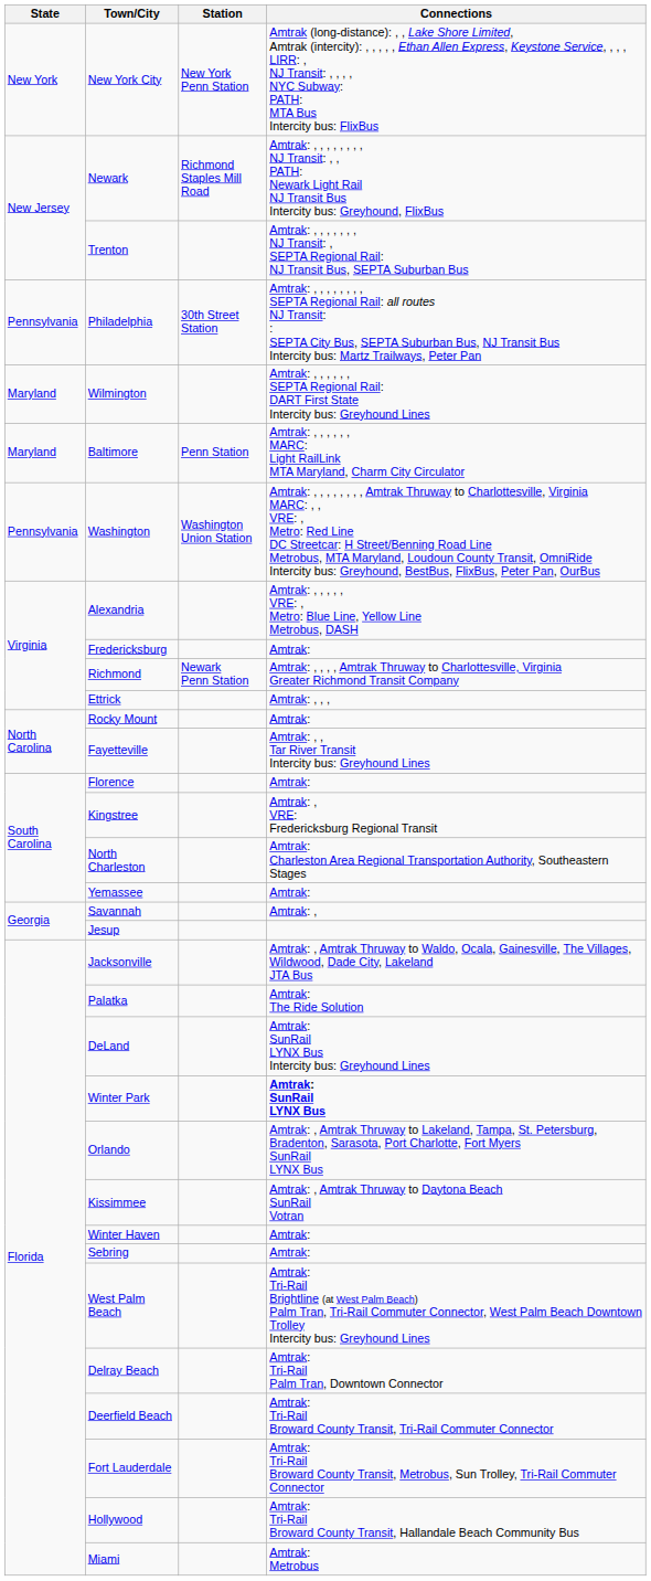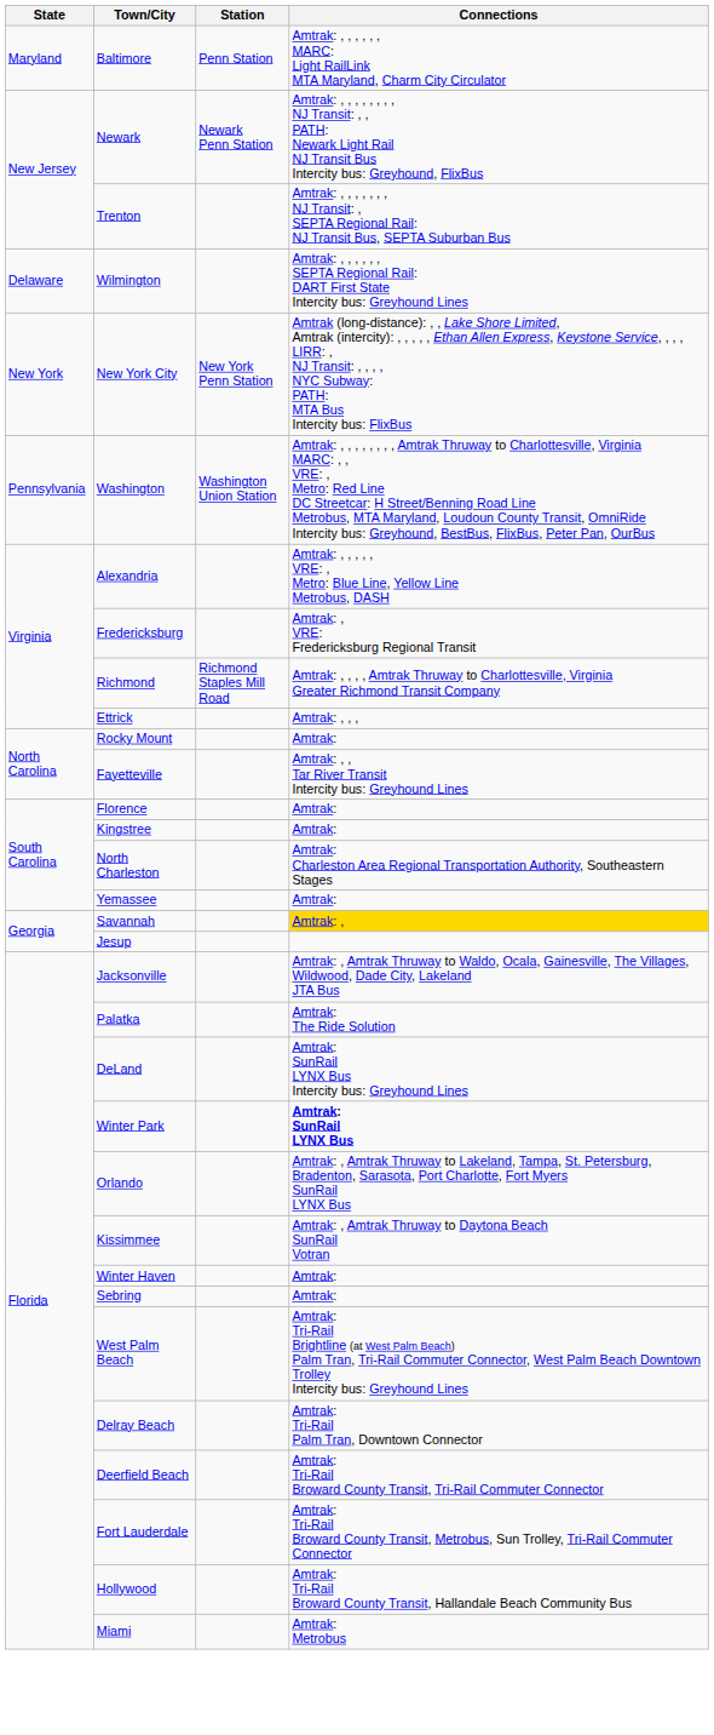 <table class="wikitable">
 <tr>
 <th>State</th>
 <th>Town/City</th>
 <th>Station</th>
 <th>Connections</th>
 </tr>
 <tr>
-<td><a href='#'>New York</a></td>
-<td><a href='#'>New York City</a></td>
-<td><a href='#'>New York<br>Penn Station</a></td>
-<td> <a href='#'>Amtrak</a> (long-distance): , , <em><a href='#'>Lake Shore Limited</a></em>, <br> Amtrak (intercity): , , , , , <em><a href='#'>Ethan Allen Express</a></em>, <em><a href='#'>Keystone Service</a></em>, , , , <br> <a href='#'>LIRR</a>: , <br> <a href='#'>NJ Transit</a>: , , , , <br> <a href='#'>NYC Subway</a>: <br> <a href='#'>PATH</a>:   <br> <a href='#'>MTA Bus</a><br> Intercity bus: <a href='#'>FlixBus</a></td>
+<td><a href='#'>Maryland</a></td>
+<td><a href='#'>Baltimore</a></td>
+<td><a href='#'>Penn Station</a></td>
+<td> <a href='#'>Amtrak</a>: , , , , , , <br> <a href='#'>MARC</a>: <br> <a href='#'>Light RailLink</a><br> <a href='#'>MTA Maryland</a>, <a href='#'>Charm City Circulator</a></td>
 </tr>
 <tr>
 <td rowspan=2><a href='#'>New Jersey</a></td>
 <td><a href='#'>Newark</a></td>
-<td><a href='#'>Richmond<br>Staples Mill Road</a></td>
+<td><a href='#'>Newark<br>Penn Station</a></td>
 <td> <a href='#'>Amtrak</a>: , , , , , , , , <br> <a href='#'>NJ Transit</a>: , , <br> <a href='#'>PATH</a>: <br> <a href='#'>Newark Light Rail</a><br> <a href='#'>NJ Transit Bus</a><br> Intercity bus:  <a href='#'>Greyhound</a>, <a href='#'>FlixBus</a></td>
 </tr>
 <tr>
 <td><a href='#'>Trenton</a></td>
 <td></td>
 <td> <a href='#'>Amtrak</a>: , , , , , , , <br> <a href='#'>NJ Transit</a>: , <br> <a href='#'>SEPTA Regional Rail</a>: <br> <a href='#'>NJ Transit Bus</a>, <a href='#'>SEPTA Suburban Bus</a></td>
 </tr>
 <tr>
-<td><a href='#'>Pennsylvania</a></td>
-<td><a href='#'>Philadelphia</a></td>
-<td><a href='#'>30th Street Station</a></td>
-<td> <a href='#'>Amtrak</a>: , , , , , , , , <br> <a href='#'>SEPTA Regional Rail</a>: <em>all routes</em> <br> <a href='#'>NJ Transit</a>: <br>:  <br> <a href='#'>SEPTA City Bus</a>, <a href='#'>SEPTA Suburban Bus</a>, <a href='#'>NJ Transit Bus</a><br> Intercity bus: <a href='#'>Martz Trailways</a>, <a href='#'>Peter Pan</a></td>
-</tr>
-<tr>
-<td><a href='#'>Maryland</a></td>
+<td><a href='#'>Delaware</a></td>
 <td><a href='#'>Wilmington</a></td>
 <td></td>
 <td> <a href='#'>Amtrak</a>: , , , , , , <br> <a href='#'>SEPTA Regional Rail</a>: <br> <a href='#'>DART First State</a><br> Intercity bus:  <a href='#'>Greyhound Lines</a></td>
 </tr>
 <tr>
-<td><a href='#'>Maryland</a></td>
-<td><a href='#'>Baltimore</a></td>
-<td><a href='#'>Penn Station</a></td>
-<td> <a href='#'>Amtrak</a>: , , , , , , <br> <a href='#'>MARC</a>: <br> <a href='#'>Light RailLink</a><br> <a href='#'>MTA Maryland</a>, <a href='#'>Charm City Circulator</a></td>
+<td><a href='#'>New York</a></td>
+<td><a href='#'>New York City</a></td>
+<td><a href='#'>New York<br>Penn Station</a></td>
+<td> <a href='#'>Amtrak</a> (long-distance): , , <em><a href='#'>Lake Shore Limited</a></em>, <br> Amtrak (intercity): , , , , , <em><a href='#'>Ethan Allen Express</a></em>, <em><a href='#'>Keystone Service</a></em>, , , , <br> <a href='#'>LIRR</a>: , <br> <a href='#'>NJ Transit</a>: , , , , <br> <a href='#'>NYC Subway</a>: <br> <a href='#'>PATH</a>:   <br> <a href='#'>MTA Bus</a><br> Intercity bus: <a href='#'>FlixBus</a></td>
 </tr>
 <tr>
 <td><a href='#'>Pennsylvania</a></td>
 <td><a href='#'>Washington</a></td>
 <td><a href='#'>Washington<br>Union Station</a></td>
 <td> <a href='#'>Amtrak</a>: , , , , , , , , <a href='#'>Amtrak Thruway</a> to <a href='#'>Charlottesville</a>, <a href='#'>Virginia</a><br> <a href='#'>MARC</a>: , , <br> <a href='#'>VRE</a>: , <br> <a href='#'>Metro</a>:  <a href='#'>Red Line</a><br> <a href='#'>DC Streetcar</a>: <a href='#'>H Street/Benning Road Line</a><br> <a href='#'>Metrobus</a>, <a href='#'>MTA Maryland</a>, <a href='#'>Loudoun County Transit</a>, <a href='#'>OmniRide</a><br> Intercity bus:  <a href='#'>Greyhound</a>, <a href='#'>BestBus</a>, <a href='#'>FlixBus</a>, <a href='#'>Peter Pan</a>, <a href='#'>OurBus</a></td>
 </tr>
 <tr>
 <td rowspan=4><a href='#'>Virginia</a></td>
 <td><a href='#'>Alexandria</a></td>
 <td></td>
 <td> <a href='#'>Amtrak</a>: , , , , , <br> <a href='#'>VRE</a>: , <br> <a href='#'>Metro</a>:  <a href='#'>Blue Line</a>,  <a href='#'>Yellow Line</a><br> <a href='#'>Metrobus</a>, <a href='#'>DASH</a></td>
 </tr>
 <tr>
 <td><a href='#'>Fredericksburg</a></td>
 <td></td>
-<td> <a href='#'>Amtrak</a>: </td>
+<td> <a href='#'>Amtrak</a>: , <br> <a href='#'>VRE</a>: <br> Fredericksburg Regional Transit</td>
 </tr>
 <tr>
 <td><a href='#'>Richmond</a></td>
-<td><a href='#'>Newark<br>Penn Station</a></td>
+<td><a href='#'>Richmond<br>Staples Mill Road</a></td>
 <td> <a href='#'>Amtrak</a>: , , , , <a href='#'>Amtrak Thruway</a> to <a href='#'>Charlottesville, Virginia</a><br> <a href='#'>Greater Richmond Transit Company</a></td>
 </tr>
 <tr>
 <td><a href='#'>Ettrick</a></td>
 <td></td>
 <td> <a href='#'>Amtrak</a>: , , , </td>
 </tr>
 <tr>
 <td rowspan=2><a href='#'>North Carolina</a></td>
 <td><a href='#'>Rocky Mount</a></td>
 <td></td>
 <td> <a href='#'>Amtrak</a>: </td>
 </tr>
 <tr>
 <td><a href='#'>Fayetteville</a></td>
 <td></td>
 <td> <a href='#'>Amtrak</a>: , , <br> <a href='#'>Tar River Transit</a><br> Intercity bus:  <a href='#'>Greyhound Lines</a></td>
 </tr>
 <tr>
 <td rowspan=4><a href='#'>South Carolina</a></td>
 <td><a href='#'>Florence</a></td>
 <td></td>
 <td> <a href='#'>Amtrak</a>: </td>
 </tr>
 <tr>
 <td><a href='#'>Kingstree</a></td>
 <td></td>
-<td> <a href='#'>Amtrak</a>: , <br> <a href='#'>VRE</a>: <br> Fredericksburg Regional Transit</td>
+<td> <a href='#'>Amtrak</a>: </td>
 </tr>
 <tr>
 <td><a href='#'>North Charleston</a></td>
 <td></td>
 <td> <a href='#'>Amtrak</a>: <br> <a href='#'>Charleston Area Regional Transportation Authority</a>, Southeastern Stages</td>
 </tr>
 <tr>
 <td><a href='#'>Yemassee</a></td>
 <td></td>
 <td> <a href='#'>Amtrak</a>: </td>
 </tr>
 <tr>
 <td rowspan=2><a href='#'>Georgia</a></td>
 <td><a href='#'>Savannah</a></td>
 <td></td>
-<td> <a href='#'>Amtrak</a>: , </td>
+<td style="background: gold;"> <a href='#'>Amtrak</a>: , </td>
 </tr>
 <tr>
 <td><a href='#'>Jesup</a></td>
 <td></td>
 <td></td>
 </tr>
 <tr>
 <td rowspan=14><a href='#'>Florida</a></td>
 <td><a href='#'>Jacksonville</a></td>
 <td></td>
 <td> <a href='#'>Amtrak</a>: , <a href='#'>Amtrak Thruway</a> to <a href='#'>Waldo</a>, <a href='#'>Ocala</a>, <a href='#'>Gainesville</a>, <a href='#'>The Villages</a>, <a href='#'>Wildwood</a>, <a href='#'>Dade City</a>, <a href='#'>Lakeland</a><br> <a href='#'>JTA Bus</a></td>
 </tr>
 <tr>
 <td><a href='#'>Palatka</a></td>
 <td></td>
 <td> <a href='#'>Amtrak</a>: <br> <a href='#'>The Ride Solution</a></td>
 </tr>
 <tr>
 <td><a href='#'>DeLand</a></td>
 <td></td>
 <td> <a href='#'>Amtrak</a>: <br> <a href='#'>SunRail</a><br> <a href='#'>LYNX Bus</a><br> Intercity bus:  <a href='#'>Greyhound Lines</a></td>
 </tr>
 <tr>
 <td><a href='#'>Winter Park</a></td>
 <td></td>
 <td><strong> <a href='#'>Amtrak</a>: <br> <a href='#'>SunRail</a><br> <a href='#'>LYNX Bus</a></strong></td>
 </tr>
 <tr>
 <td><a href='#'>Orlando</a></td>
 <td></td>
 <td> <a href='#'>Amtrak</a>: , <a href='#'>Amtrak Thruway</a> to <a href='#'>Lakeland</a>, <a href='#'>Tampa</a>, <a href='#'>St. Petersburg</a>, <a href='#'>Bradenton</a>, <a href='#'>Sarasota</a>, <a href='#'>Port Charlotte</a>, <a href='#'>Fort Myers</a><br> <a href='#'>SunRail</a><br> <a href='#'>LYNX Bus</a></td>
 </tr>
 <tr>
 <td><a href='#'>Kissimmee</a></td>
 <td></td>
 <td> <a href='#'>Amtrak</a>: , <a href='#'>Amtrak Thruway</a> to <a href='#'>Daytona Beach</a><br> <a href='#'>SunRail</a><br> <a href='#'>Votran</a></td>
 </tr>
 <tr>
 <td><a href='#'>Winter Haven</a></td>
 <td></td>
 <td> <a href='#'>Amtrak</a>: </td>
 </tr>
 <tr>
 <td><a href='#'>Sebring</a></td>
 <td></td>
 <td> <a href='#'>Amtrak</a>: </td>
 </tr>
 <tr>
 <td><a href='#'>West Palm Beach</a></td>
 <td></td>
 <td> <a href='#'>Amtrak</a>: <br> <a href='#'>Tri-Rail</a><br> <a href='#'>Brightline</a> <small>(at <a href='#'>West Palm Beach</a>)</small><br> <a href='#'>Palm Tran</a>, <a href='#'>Tri-Rail Commuter Connector</a>, <a href='#'>West Palm Beach Downtown Trolley</a><br> Intercity bus:  <a href='#'>Greyhound Lines</a></td>
 </tr>
 <tr>
 <td><a href='#'>Delray Beach</a></td>
 <td></td>
 <td> <a href='#'>Amtrak</a>: <br> <a href='#'>Tri-Rail</a><br> <a href='#'>Palm Tran</a>, Downtown Connector</td>
 </tr>
 <tr>
 <td><a href='#'>Deerfield Beach</a></td>
 <td></td>
 <td> <a href='#'>Amtrak</a>: <br> <a href='#'>Tri-Rail</a><br> <a href='#'>Broward County Transit</a>, <a href='#'>Tri-Rail Commuter Connector</a></td>
 </tr>
 <tr>
 <td><a href='#'>Fort Lauderdale</a></td>
 <td></td>
 <td> <a href='#'>Amtrak</a>: <br> <a href='#'>Tri-Rail</a><br> <a href='#'>Broward County Transit</a>, <a href='#'>Metrobus</a>, Sun Trolley, <a href='#'>Tri-Rail Commuter Connector</a></td>
 </tr>
 <tr>
 <td><a href='#'>Hollywood</a></td>
 <td></td>
 <td> <a href='#'>Amtrak</a>: <br> <a href='#'>Tri-Rail</a><br> <a href='#'>Broward County Transit</a>, Hallandale Beach Community Bus</td>
 </tr>
 <tr>
 <td><a href='#'>Miami</a></td>
 <td></td>
 <td> <a href='#'>Amtrak</a>: <br> <a href='#'>Metrobus</a></td>
 </tr>
 </table>
